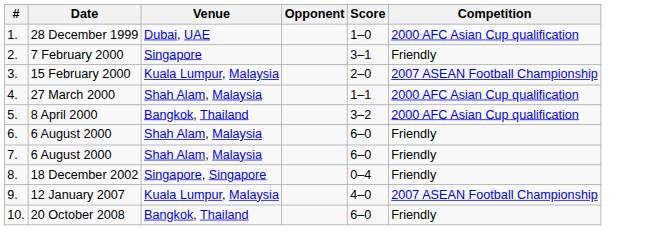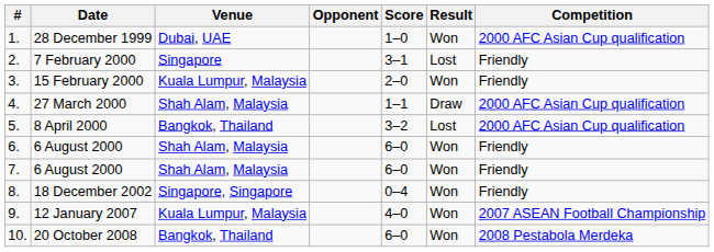 <table class="wikitable">
 <tr>
 <th>#</th>
 <th>Date</th>
 <th>Venue</th>
 <th>Opponent</th>
 <th>Score</th>
+<th>Result</th>
 <th>Competition</th>
 </tr>
 <tr>
 <td>1.</td>
 <td>28 December 1999</td>
 <td><a href='#'>Dubai</a>, <a href='#'>UAE</a></td>
 <td></td>
 <td>1–0</td>
+<td>Won</td>
 <td><a href='#'>2000 AFC Asian Cup qualification</a></td>
 </tr>
 <tr>
 <td>2.</td>
 <td>7 February 2000</td>
 <td><a href='#'>Singapore</a></td>
 <td></td>
 <td>3–1</td>
+<td>Lost</td>
 <td>Friendly</td>
 </tr>
 <tr>
 <td>3.</td>
 <td>15 February 2000</td>
 <td><a href='#'>Kuala Lumpur</a>, <a href='#'>Malaysia</a></td>
 <td></td>
 <td>2–0</td>
-<td><a href='#'>2007 ASEAN Football Championship</a></td>
+<td>Won</td>
+<td>Friendly</td>
 </tr>
 <tr>
 <td>4.</td>
 <td>27 March 2000</td>
 <td><a href='#'>Shah Alam</a>, <a href='#'>Malaysia</a></td>
 <td></td>
 <td>1–1</td>
+<td>Draw</td>
 <td><a href='#'>2000 AFC Asian Cup qualification</a></td>
 </tr>
 <tr>
 <td>5.</td>
 <td>8 April 2000</td>
 <td><a href='#'>Bangkok</a>, <a href='#'>Thailand</a></td>
 <td></td>
 <td>3–2</td>
+<td>Lost</td>
 <td><a href='#'>2000 AFC Asian Cup qualification</a></td>
 </tr>
 <tr>
 <td>6.</td>
 <td>6 August 2000</td>
 <td><a href='#'>Shah Alam</a>, <a href='#'>Malaysia</a></td>
 <td></td>
 <td>6–0</td>
+<td>Won</td>
 <td>Friendly</td>
 </tr>
 <tr>
 <td>7.</td>
 <td>6 August 2000</td>
 <td><a href='#'>Shah Alam</a>, <a href='#'>Malaysia</a></td>
 <td></td>
 <td>6–0</td>
+<td>Won</td>
 <td>Friendly</td>
 </tr>
 <tr>
 <td>8.</td>
 <td>18 December 2002</td>
 <td><a href='#'>Singapore</a>, <a href='#'>Singapore</a></td>
 <td></td>
 <td>0–4</td>
+<td>Won</td>
 <td>Friendly</td>
 </tr>
 <tr>
 <td>9.</td>
 <td>12 January 2007</td>
 <td><a href='#'>Kuala Lumpur</a>, <a href='#'>Malaysia</a></td>
 <td></td>
 <td>4–0</td>
+<td>Won</td>
 <td><a href='#'>2007 ASEAN Football Championship</a></td>
 </tr>
 <tr>
 <td>10.</td>
 <td>20 October 2008</td>
 <td><a href='#'>Bangkok</a>, <a href='#'>Thailand</a></td>
 <td></td>
 <td>6–0</td>
-<td>Friendly</td>
+<td>Won</td>
+<td><a href='#'>2008 Pestabola Merdeka</a></td>
 </tr>
 </table>
